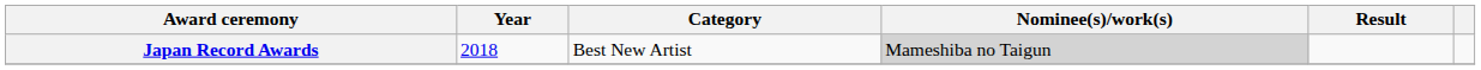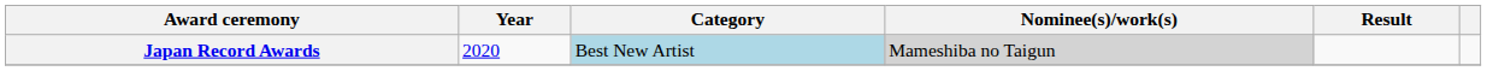 <table class="wikitable plainrowheaders" style="width: 100%;" style="text-align:center;">
 <tr>
 <th scope="col">Award ceremony</th>
 <th scope="col">Year</th>
 <th scope="col">Category</th>
 <th scope="col">Nominee(s)/work(s)</th>
 <th scope="col">Result</th>
 <th scope="col" class="unsortable"></th>
 </tr>
 <tr>
 <th scope="row"><a href='#'>Japan Record Awards</a></th>
-<td><a href='#'>2018</a></td>
-<td>Best New Artist</td>
+<td><a href='#'>2020</a></td>
+<td style="background: lightblue;">Best New Artist</td>
 <td style="background: lightgrey;">Mameshiba no Taigun</td>
 <td></td>
 <td></td>
 </tr>
 <tr>
 </tr>
 </table>
